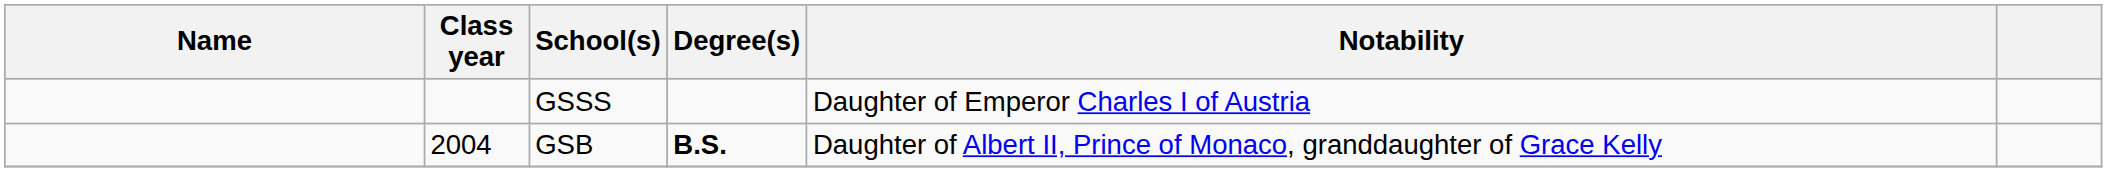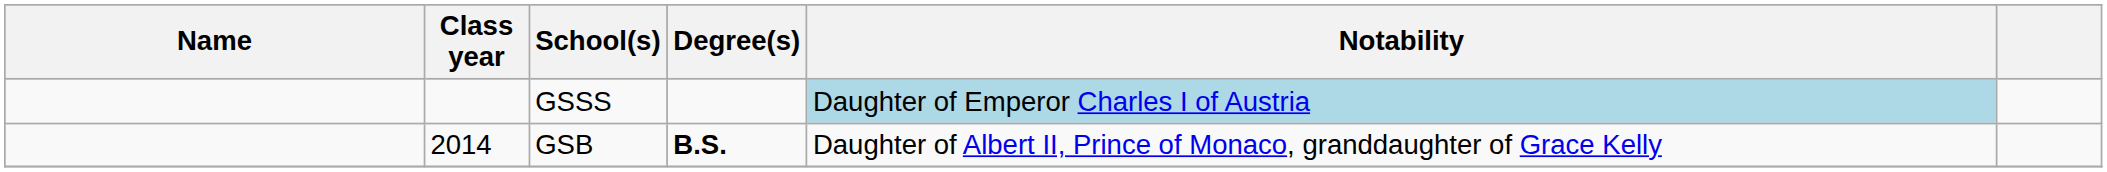 <table class="wikitable sortable" style="width:77%">
 <tr>
 <th style="width:20%;">Name</th>
 <th style="width:5%;">Class year</th>
 <th style="width:5%;">School(s)</th>
 <th style="width:5%;">Degree(s)</th>
 <th style="width:*;" class="unsortable">Notability</th>
 <th style="width:5%;" class="unsortable"></th>
 </tr>
 <tr>
 <td></td>
 <td></td>
 <td>GSSS</td>
 <td></td>
-<td>Daughter of Emperor <a href='#'>Charles I of Austria</a></td>
+<td style="background: lightblue;">Daughter of Emperor <a href='#'>Charles I of Austria</a></td>
 <td></td>
 </tr>
 <tr>
 <td></td>
-<td>2004</td>
+<td>2014</td>
 <td>GSB</td>
 <td><strong>B.S.</strong></td>
 <td>Daughter of <a href='#'>Albert II, Prince of Monaco</a>, granddaughter of <a href='#'>Grace Kelly</a></td>
 <td style=text-align:center></td>
 </tr>
 <tr>
 </tr>
 </table>
